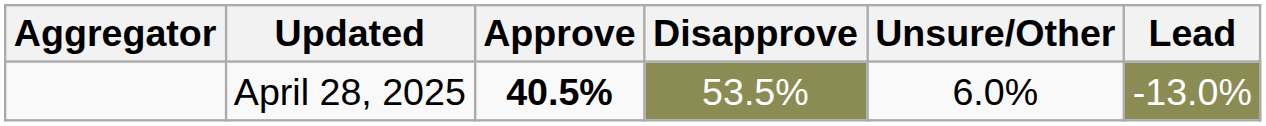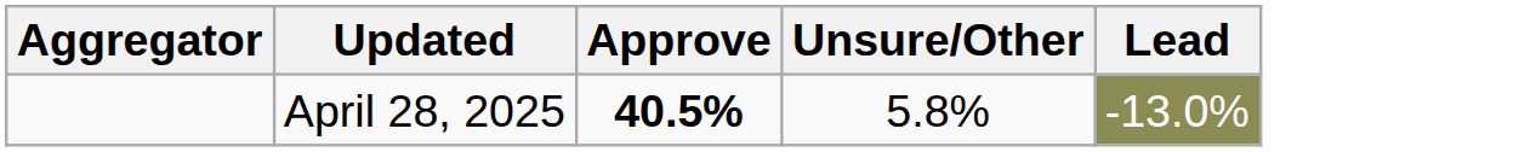 <table class="wikitable sortable" style="text-align:center;line-height:17px">
 <tr>
 <th>Aggregator</th>
 <th>Updated</th>
 <th>Approve</th>
-<th>Disapprove</th>
 <th>Unsure/Other</th>
 <th>Lead</th>
 </tr>
 <tr>
 <td></td>
 <td>April 28, 2025</td>
 <td><strong>40.5%</strong></td>
-<td style="background:#8B8B54; color: white">53.5%</td>
-<td>6.0%</td>
+<td>5.8%</td>
 <td style="background:#8B8B54; color: white">-13.0%</td>
 </tr>
 </table>
